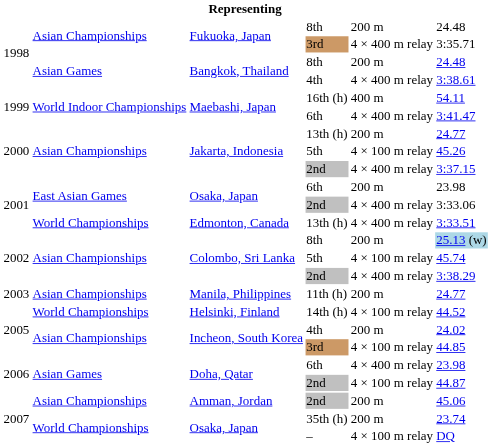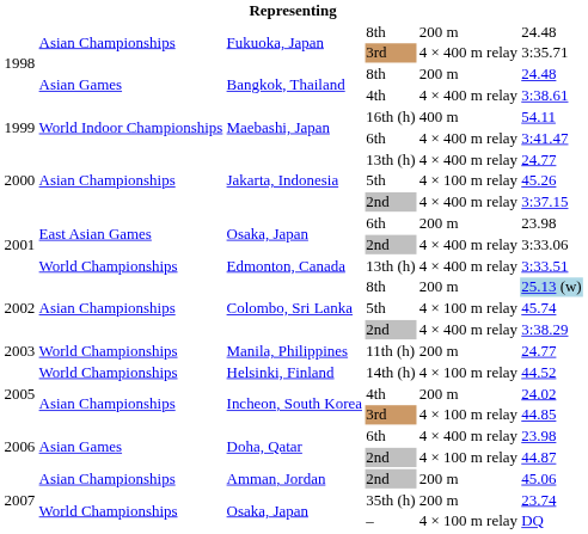 <table>
 <tr>
 <th colspan="6">Representing </th>
 </tr>
 <tr>
 <td rowspan=4>1998</td>
 <td rowspan=2><a href='#'>Asian Championships</a></td>
 <td rowspan=2><a href='#'>Fukuoka, Japan</a></td>
 <td>8th</td>
 <td>200 m</td>
 <td>24.48</td>
 </tr>
 <tr>
 <td bgcolor=cc9966>3rd</td>
 <td>4 × 400 m relay</td>
 <td>3:35.71</td>
 </tr>
 <tr>
 <td rowspan=2><a href='#'>Asian Games</a></td>
 <td rowspan=2><a href='#'>Bangkok, Thailand</a></td>
 <td>8th</td>
 <td>200 m</td>
 <td><a href='#'>24.48</a></td>
 </tr>
 <tr>
 <td>4th</td>
 <td>4 × 400 m relay</td>
 <td><a href='#'>3:38.61</a></td>
 </tr>
 <tr>
 <td rowspan=2>1999</td>
 <td rowspan=2><a href='#'>World Indoor Championships</a></td>
 <td rowspan=2><a href='#'>Maebashi, Japan</a></td>
 <td>16th (h)</td>
 <td>400 m</td>
 <td><a href='#'>54.11</a></td>
 </tr>
 <tr>
 <td>6th</td>
 <td>4 × 400 m relay</td>
 <td><a href='#'>3:41.47</a></td>
 </tr>
 <tr>
 <td rowspan=3>2000</td>
 <td rowspan=3><a href='#'>Asian Championships</a></td>
 <td rowspan=3><a href='#'>Jakarta, Indonesia</a></td>
 <td>13th (h)</td>
-<td>200 m</td>
+<td>4 × 400 m relay</td>
 <td><a href='#'>24.77</a></td>
 </tr>
 <tr>
 <td>5th</td>
 <td>4 × 100 m relay</td>
 <td><a href='#'>45.26</a></td>
 </tr>
 <tr>
 <td bgcolor=silver>2nd</td>
 <td>4 × 400 m relay</td>
 <td><a href='#'>3:37.15</a></td>
 </tr>
 <tr>
 <td rowspan=3>2001</td>
 <td rowspan=2><a href='#'>East Asian Games</a></td>
 <td rowspan=2><a href='#'>Osaka, Japan</a></td>
 <td>6th</td>
 <td>200 m</td>
 <td>23.98</td>
 </tr>
 <tr>
 <td bgcolor=silver>2nd</td>
 <td>4 × 400 m relay</td>
 <td>3:33.06</td>
 </tr>
 <tr>
 <td><a href='#'>World Championships</a></td>
 <td><a href='#'>Edmonton, Canada</a></td>
 <td>13th (h)</td>
 <td>4 × 400 m relay</td>
 <td><a href='#'>3:33.51</a></td>
 </tr>
 <tr>
 <td rowspan=3>2002</td>
 <td rowspan=3><a href='#'>Asian Championships</a></td>
 <td rowspan=3><a href='#'>Colombo, Sri Lanka</a></td>
 <td>8th</td>
 <td>200 m</td>
 <td style="background: lightblue;"><a href='#'>25.13</a> (w)</td>
 </tr>
 <tr>
 <td>5th</td>
 <td>4 × 100 m relay</td>
 <td><a href='#'>45.74</a></td>
 </tr>
 <tr>
 <td bgcolor=silver>2nd</td>
 <td>4 × 400 m relay</td>
 <td><a href='#'>3:38.29</a></td>
 </tr>
 <tr>
 <td>2003</td>
-<td><a href='#'>Asian Championships</a></td>
+<td><a href='#'>World Championships</a></td>
 <td><a href='#'>Manila, Philippines</a></td>
 <td>11th (h)</td>
 <td>200 m</td>
 <td><a href='#'>24.77</a></td>
 </tr>
 <tr>
 <td rowspan=3>2005</td>
 <td><a href='#'>World Championships</a></td>
 <td><a href='#'>Helsinki, Finland</a></td>
 <td>14th (h)</td>
 <td>4 × 100 m relay</td>
 <td><a href='#'>44.52</a></td>
 </tr>
 <tr>
 <td rowspan=2><a href='#'>Asian Championships</a></td>
 <td rowspan=2><a href='#'>Incheon, South Korea</a></td>
 <td>4th</td>
 <td>200 m</td>
 <td><a href='#'>24.02</a></td>
 </tr>
 <tr>
 <td bgcolor=cc9966>3rd</td>
 <td>4 × 100 m relay</td>
 <td><a href='#'>44.85</a></td>
 </tr>
 <tr>
 <td rowspan=2>2006</td>
 <td rowspan=2><a href='#'>Asian Games</a></td>
 <td rowspan=2><a href='#'>Doha, Qatar</a></td>
 <td>6th</td>
 <td>4 × 400 m relay</td>
 <td><a href='#'>23.98</a></td>
 </tr>
 <tr>
 <td bgcolor=silver>2nd</td>
 <td>4 × 100 m relay</td>
 <td><a href='#'>44.87</a></td>
 </tr>
 <tr>
 <td rowspan=3>2007</td>
 <td><a href='#'>Asian Championships</a></td>
 <td><a href='#'>Amman, Jordan</a></td>
 <td bgcolor=silver>2nd</td>
 <td>200 m</td>
 <td><a href='#'>45.06</a></td>
 </tr>
 <tr>
 <td rowspan=2><a href='#'>World Championships</a></td>
 <td rowspan=2><a href='#'>Osaka, Japan</a></td>
 <td>35th (h)</td>
 <td>200 m</td>
 <td><a href='#'>23.74</a></td>
 </tr>
 <tr>
 <td>–</td>
 <td>4 × 100 m relay</td>
 <td><a href='#'>DQ</a></td>
 </tr>
 </table>
